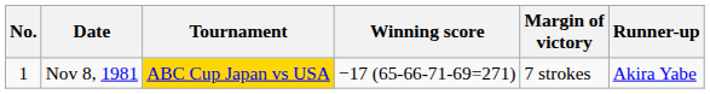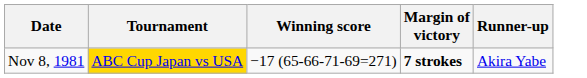 <table class="wikitable" style="font-size:95%;">
 <tr>
-<th>No.</th>
 <th>Date</th>
 <th>Tournament</th>
 <th>Winning score</th>
 <th>Margin of<br>victory</th>
 <th>Runner-up</th>
 </tr>
 <tr>
-<td align=center>1</td>
 <td align=right>Nov 8, <a href='#'>1981</a></td>
 <td style="background: gold;"><a href='#'>ABC Cup Japan vs USA</a></td>
 <td>−17 (65-66-71-69=271)</td>
-<td>7 strokes</td>
+<td><strong>7 strokes</strong></td>
 <td> <a href='#'>Akira Yabe</a></td>
 </tr>
 </table>
